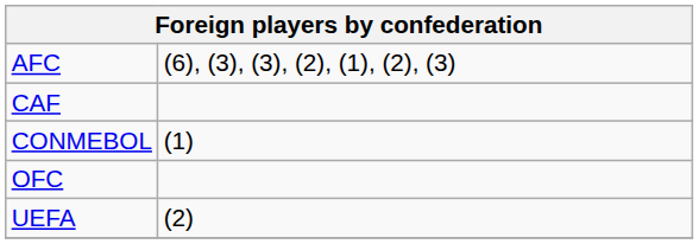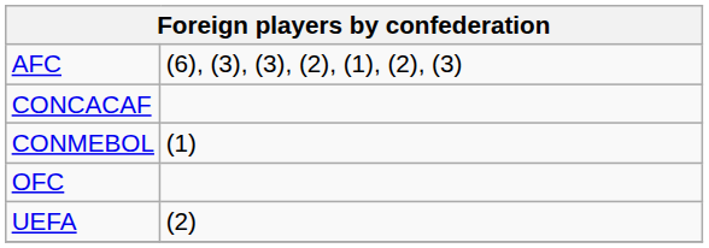 <table class="wikitable" style="font-size:85%;" width=61%>
 <tr>
 <th colspan=2 style="width:200px;">Foreign players by confederation</th>
 </tr>
 <tr>
 <td width=10%><a href='#'>AFC</a></td>
 <td> (6),  (3),  (3),  (2),  (1),  (2),  (3)</td>
 </tr>
 <tr>
-<td width=10%><a href='#'>CAF</a></td>
+<td width=10%><a href='#'>CONCACAF</a></td>
 <td></td>
 </tr>
 <tr>
 <td width=10%><a href='#'>CONMEBOL</a></td>
 <td> (1)</td>
 </tr>
 <tr>
 <td width=10%><a href='#'>OFC</a></td>
 <td></td>
 </tr>
 <tr>
 <td width=10%><a href='#'>UEFA</a></td>
 <td> (2)</td>
 </tr>
 <tr>
 </tr>
 </table>
